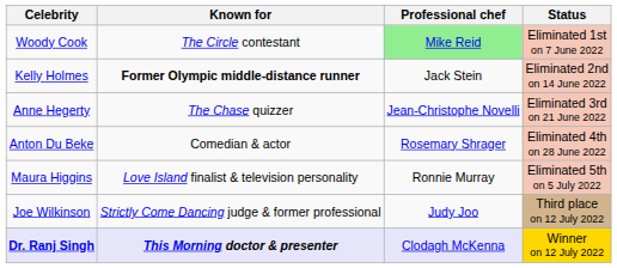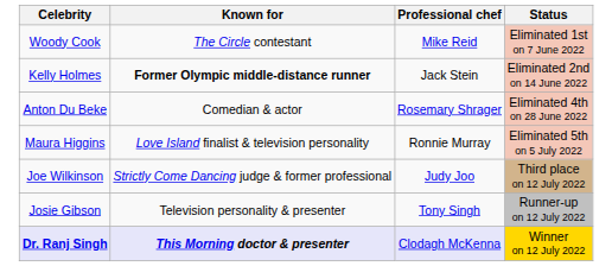 <table class="wikitable" style="margin:auto; text-align:center; font-size:95%;">
 <tr>
 <th>Celebrity</th>
 <th>Known for</th>
 <th>Professional chef</th>
 <th>Status</th>
 </tr>
 <tr>
 <td><a href='#'>Woody Cook</a></td>
 <td><em><a href='#'>The Circle</a></em> contestant</td>
-<td style="background: lightgreen;"><a href='#'>Mike Reid</a></td>
+<td><a href='#'>Mike Reid</a></td>
 <td style="background:#f4c7b8">Eliminated 1st<br><small>on 7 June 2022</small></td>
 </tr>
 <tr>
 <td><a href='#'>Kelly Holmes</a></td>
 <td><strong>Former Olympic middle-distance runner</strong></td>
 <td>Jack Stein</td>
 <td style="background:#f4c7b8">Eliminated 2nd<br><small>on 14 June 2022</small></td>
-</tr>
-<tr>
-<td><a href='#'>Anne Hegerty</a></td>
-<td><em><a href='#'>The Chase</a></em> quizzer</td>
-<td><a href='#'>Jean-Christophe Novelli</a></td>
-<td style="background:#f4c7b8">Eliminated 3rd<br><small>on 21 June 2022</small></td>
 </tr>
 <tr>
 <td><a href='#'>Anton Du Beke</a></td>
 <td>Comedian & actor</td>
 <td><a href='#'>Rosemary Shrager</a></td>
 <td style="background:#f4c7b8">Eliminated 4th<br><small>on 28 June 2022</small></td>
 </tr>
 <tr>
 <td><a href='#'>Maura Higgins</a></td>
 <td><em><a href='#'>Love Island</a></em> finalist & television personality</td>
 <td>Ronnie Murray</td>
 <td style="background:#f4c7b8">Eliminated 5th<br><small>on 5 July 2022</small></td>
 </tr>
 <tr>
 <td><a href='#'>Joe Wilkinson</a></td>
 <td><em><a href='#'>Strictly Come Dancing</a></em> judge & former professional</td>
 <td><a href='#'>Judy Joo</a></td>
 <td style="background:tan">Third place<br><small>on 12 July 2022</small></td>
 </tr>
 <tr>
+<td><a href='#'>Josie Gibson</a></td>
+<td>Television personality & presenter</td>
+<td><a href='#'>Tony Singh</a></td>
+<td style="background:silver;">Runner-up<br><small>on 12 July 2022</small></td>
+</tr>
+<tr>
 <td style="background:lavender"><strong><a href='#'>Dr. Ranj Singh</a></strong></td>
 <td style="background:lavender"><strong><em><a href='#'>This Morning</a><em> doctor & presenter<strong></td>
 <td style="background:lavender"></strong><a href='#'>Clodagh McKenna</a><strong></td>
 <td style="background:gold;"></strong>Winner<br><small>on 12 July 2022</small><strong></td>
 </tr>
 </table>
